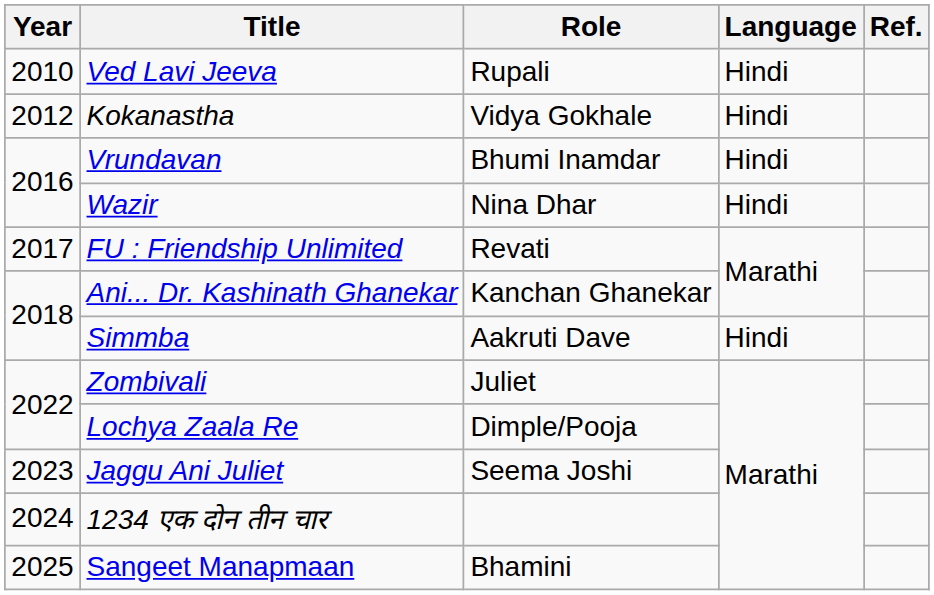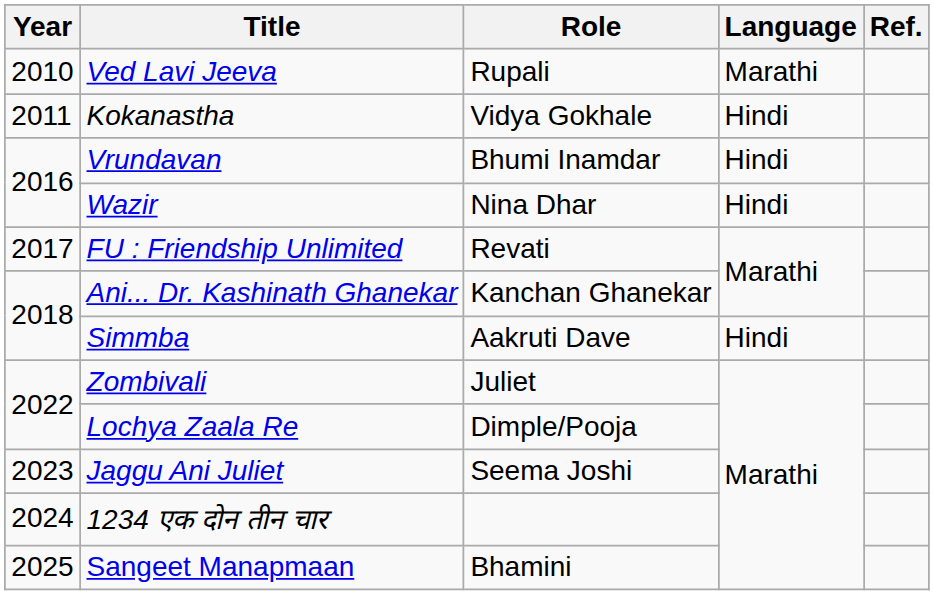 <table class="wikitable sortable">
 <tr>
 <th>Year</th>
 <th>Title</th>
 <th>Role</th>
 <th>Language</th>
 <th>Ref.</th>
 </tr>
 <tr>
 <td>2010</td>
 <td><em><a href='#'>Ved Lavi Jeeva</a></em></td>
 <td>Rupali</td>
-<td>Hindi</td>
+<td>Marathi</td>
 <td></td>
 </tr>
 <tr>
-<td>2012</td>
+<td>2011</td>
 <td><em>Kokanastha</em></td>
 <td>Vidya Gokhale</td>
 <td>Hindi</td>
 <td></td>
 </tr>
 <tr>
 <td rowspan="2">2016</td>
 <td><em><a href='#'>Vrundavan</a></em></td>
 <td>Bhumi Inamdar</td>
 <td>Hindi</td>
 <td></td>
 </tr>
 <tr>
 <td><em><a href='#'>Wazir</a></em></td>
 <td>Nina Dhar</td>
 <td>Hindi</td>
 <td></td>
 </tr>
 <tr>
 <td>2017</td>
 <td><em><a href='#'>FU : Friendship Unlimited</a></em></td>
 <td>Revati</td>
 <td rowspan="2">Marathi</td>
 <td></td>
 </tr>
 <tr>
 <td rowspan="2">2018</td>
 <td><em><a href='#'>Ani... Dr. Kashinath Ghanekar</a></em></td>
 <td>Kanchan Ghanekar</td>
 <td></td>
 </tr>
 <tr>
 <td><em><a href='#'>Simmba</a></em></td>
 <td>Aakruti Dave</td>
 <td>Hindi</td>
 <td></td>
 </tr>
 <tr>
 <td rowspan="2">2022</td>
 <td><em><a href='#'>Zombivali</a></em></td>
 <td>Juliet</td>
 <td rowspan="5">Marathi</td>
 <td></td>
 </tr>
 <tr>
 <td><em><a href='#'>Lochya Zaala Re</a></em></td>
 <td>Dimple/Pooja</td>
 <td></td>
 </tr>
 <tr>
 <td rowspan="1">2023</td>
 <td><em><a href='#'>Jaggu Ani Juliet</a></em></td>
 <td>Seema Joshi</td>
 <td></td>
 </tr>
 <tr>
 <td>2024</td>
 <td><em>1234 एक दोन तीन चार</em></td>
 <td></td>
 <td></td>
 </tr>
 <tr>
 <td>2025</td>
 <td><a href='#'>Sangeet Manapmaan</a></td>
 <td>Bhamini</td>
 <td></td>
 </tr>
 </table>
